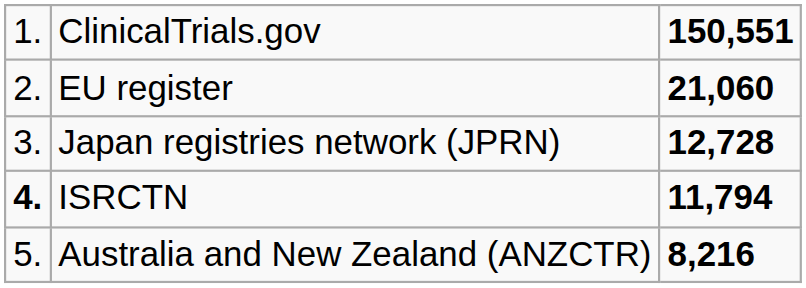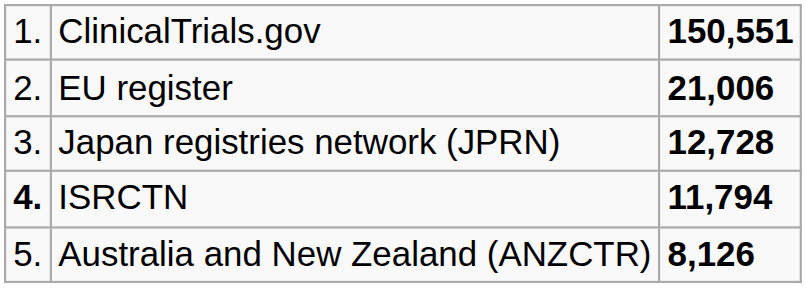 <table class="wikitable">
 <tr>
 <td>1.</td>
 <td>ClinicalTrials.gov</td>
 <td><strong>150,551</strong></td>
 </tr>
 <tr>
 <td>2.</td>
 <td>EU register</td>
-<td><strong>21,060</strong></td>
+<td><strong>21,006</strong></td>
 </tr>
 <tr>
 <td>3.</td>
 <td>Japan registries network (JPRN)</td>
 <td><strong>12,728</strong></td>
 </tr>
 <tr>
 <td><strong>4.</strong></td>
 <td>ISRCTN</td>
 <td><strong>11,794</strong></td>
 </tr>
 <tr>
 <td>5.</td>
 <td>Australia and New Zealand (ANZCTR)</td>
-<td><strong>8,216</strong></td>
+<td><strong>8,126</strong></td>
 </tr>
 </table>
